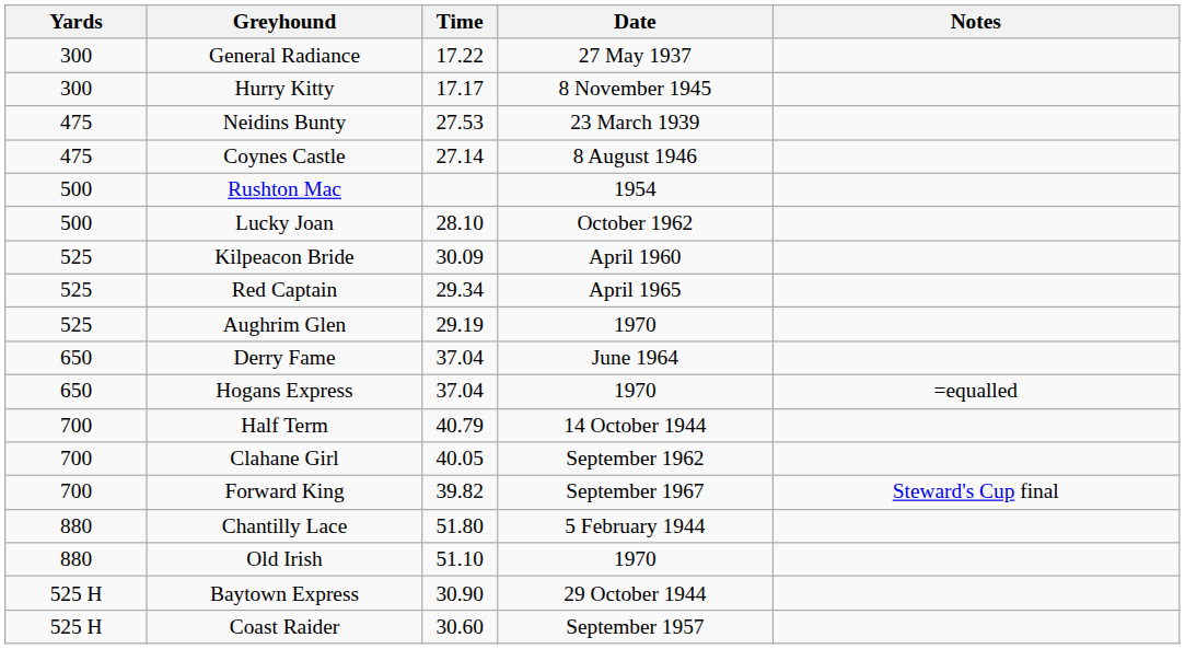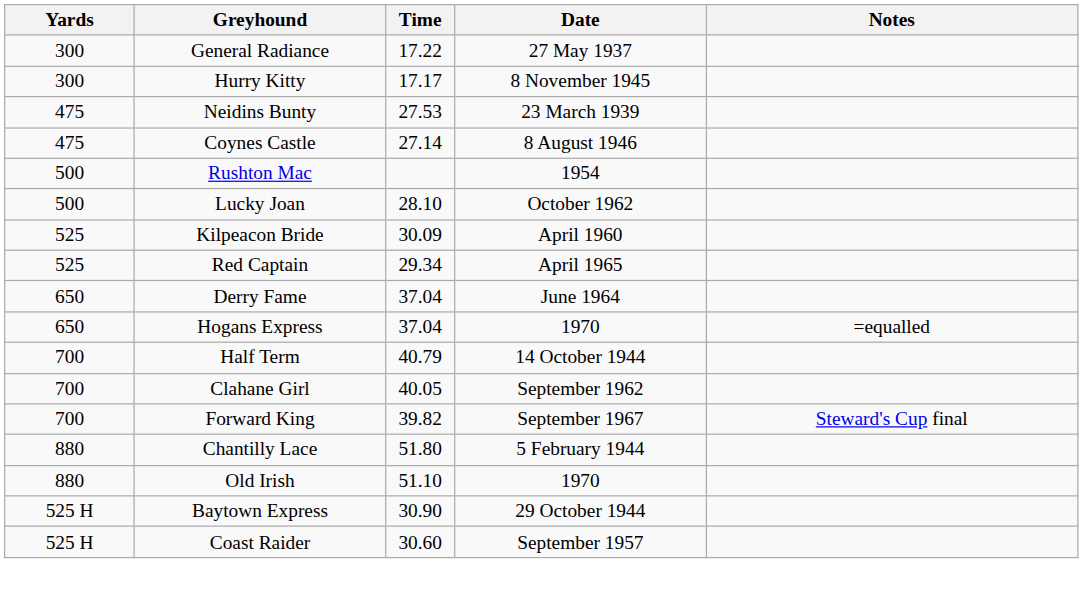 <table class="wikitable" style="font-size: 100%">
 <tr>
 <th width=100>Yards</th>
 <th width=200>Greyhound</th>
 <th width=50>Time</th>
 <th width=200>Date</th>
 <th width=300>Notes</th>
 </tr>
 <tr align=center>
 <td>300</td>
 <td>General Radiance</td>
 <td>17.22</td>
 <td>27 May 1937</td>
 <td></td>
 </tr>
 <tr align=center>
 <td>300</td>
 <td>Hurry Kitty</td>
 <td>17.17</td>
 <td>8 November 1945</td>
 <td></td>
 </tr>
 <tr align=center>
 <td>475</td>
 <td>Neidins Bunty</td>
 <td>27.53</td>
 <td>23 March 1939</td>
 <td></td>
 </tr>
 <tr align=center>
 <td>475</td>
 <td>Coynes Castle</td>
 <td>27.14</td>
 <td>8 August 1946</td>
 <td></td>
 </tr>
 <tr align=center>
 <td>500</td>
 <td><a href='#'>Rushton Mac</a></td>
 <td></td>
 <td>1954</td>
 <td></td>
 </tr>
 <tr align=center>
 <td>500</td>
 <td>Lucky Joan</td>
 <td>28.10</td>
 <td>October 1962</td>
 <td></td>
 </tr>
 <tr align=center>
 <td>525</td>
 <td>Kilpeacon Bride</td>
 <td>30.09</td>
 <td>April 1960</td>
 <td></td>
 </tr>
 <tr align=center>
 <td>525</td>
 <td>Red Captain</td>
 <td>29.34</td>
 <td>April 1965</td>
-<td></td>
-</tr>
-<tr align=center>
-<td>525</td>
-<td>Aughrim Glen</td>
-<td>29.19</td>
-<td>1970</td>
 <td></td>
 </tr>
 <tr align=center>
 <td>650</td>
 <td>Derry Fame</td>
 <td>37.04</td>
 <td>June 1964</td>
 <td></td>
 </tr>
 <tr align=center>
 <td>650</td>
 <td>Hogans Express</td>
 <td>37.04</td>
 <td>1970</td>
 <td>=equalled</td>
 </tr>
 <tr align=center>
 <td>700</td>
 <td>Half Term</td>
 <td>40.79</td>
 <td>14 October 1944</td>
 <td></td>
 </tr>
 <tr align=center>
 <td>700</td>
 <td>Clahane Girl</td>
 <td>40.05</td>
 <td>September 1962</td>
 <td></td>
 </tr>
 <tr align=center>
 <td>700</td>
 <td>Forward King</td>
 <td>39.82</td>
 <td>September 1967</td>
 <td><a href='#'>Steward's Cup</a> final</td>
 </tr>
 <tr align=center>
 <td>880</td>
 <td>Chantilly Lace</td>
 <td>51.80</td>
 <td>5 February 1944</td>
 <td></td>
 </tr>
 <tr align=center>
 <td>880</td>
 <td>Old Irish</td>
 <td>51.10</td>
 <td>1970</td>
 <td></td>
 </tr>
 <tr align=center>
 <td>525 H</td>
 <td>Baytown Express</td>
 <td>30.90</td>
 <td>29 October 1944</td>
 <td></td>
 </tr>
 <tr align=center>
 <td>525 H</td>
 <td>Coast Raider</td>
 <td>30.60</td>
 <td>September 1957</td>
 <td></td>
 </tr>
 </table>
